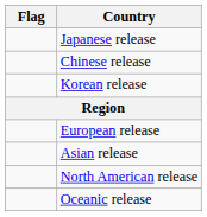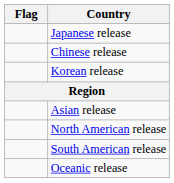 <table class="wikitable">
 <tr>
 <th width="50px">Flag</th>
 <th>Country</th>
 </tr>
 <tr>
 <td align="center"></td>
 <td><a href='#'>Japanese</a> release</td>
 </tr>
 <tr>
 <td align="center"></td>
 <td><a href='#'>Chinese</a> release</td>
 </tr>
 <tr>
 <td align="center"></td>
 <td><a href='#'>Korean</a> release</td>
 </tr>
 <tr>
 <th colspan=2>Region</th>
 </tr>
 <tr>
 <td align="center"></td>
-<td><a href='#'>European</a> release</td>
-</tr>
-<tr>
-<td align="center"></td>
 <td><a href='#'>Asian</a> release</td>
 </tr>
 <tr>
 <td align="center"></td>
 <td><a href='#'>North American</a> release</td>
 </tr>
 <tr>
 <td align="center"></td>
+<td><a href='#'>South American</a> release</td>
+</tr>
+<tr>
+<td align="center"></td>
 <td><a href='#'>Oceanic</a> release</td>
 </tr>
 </table>
